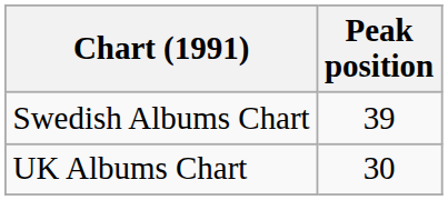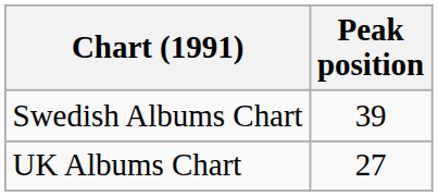 <table class="wikitable sortable">
 <tr>
 <th>Chart (1991)</th>
 <th>Peak<br>position</th>
 </tr>
 <tr>
 <td align="left">Swedish Albums Chart</td>
 <td style="text-align:center;">39</td>
 </tr>
 <tr>
 <td align="left">UK Albums Chart</td>
-<td style="text-align:center;">30</td>
+<td style="text-align:center;">27</td>
 </tr>
 </table>
